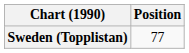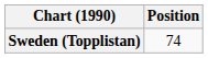 <table class="wikitable plainrowheaders" style="text-align:center">
 <tr>
 <th>Chart (1990)</th>
 <th>Position</th>
 </tr>
 <tr>
 <th scope="row">Sweden (Topplistan)</th>
-<td>77</td>
+<td>74</td>
 </tr>
 </table>
